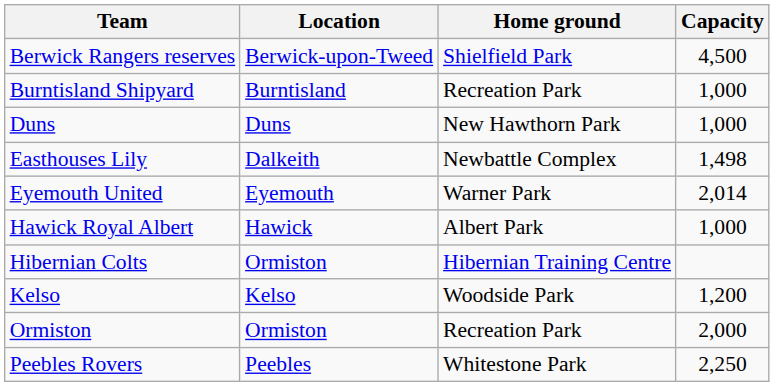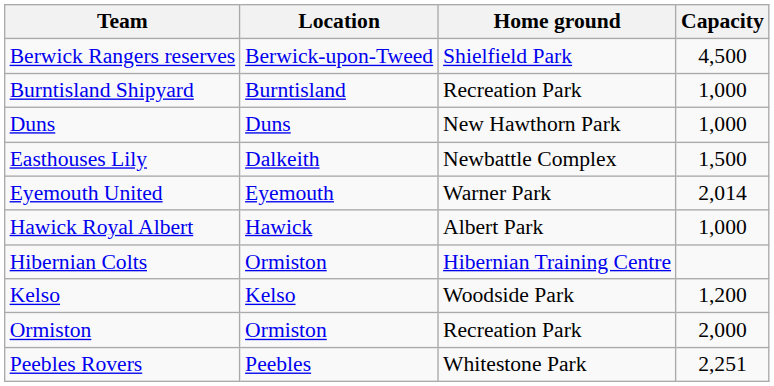 <table class="wikitable sortable">
 <tr>
 <th>Team</th>
 <th>Location</th>
 <th>Home ground</th>
 <th>Capacity</th>
 </tr>
 <tr>
 <td><a href='#'>Berwick Rangers reserves</a></td>
 <td><a href='#'>Berwick-upon-Tweed</a></td>
 <td><a href='#'>Shielfield Park</a></td>
 <td align=center>4,500</td>
 </tr>
 <tr>
 <td><a href='#'>Burntisland Shipyard</a></td>
 <td><a href='#'>Burntisland</a></td>
 <td>Recreation Park</td>
 <td align=center>1,000</td>
 </tr>
 <tr>
 <td><a href='#'>Duns</a></td>
 <td><a href='#'>Duns</a></td>
 <td>New Hawthorn Park</td>
 <td align=center>1,000</td>
 </tr>
 <tr>
 <td><a href='#'>Easthouses Lily</a></td>
 <td><a href='#'>Dalkeith</a></td>
 <td>Newbattle Complex</td>
-<td align=center>1,498</td>
+<td align=center>1,500</td>
 </tr>
 <tr>
 <td><a href='#'>Eyemouth United</a></td>
 <td><a href='#'>Eyemouth</a></td>
 <td>Warner Park</td>
 <td align=center>2,014</td>
 </tr>
 <tr>
 <td><a href='#'>Hawick Royal Albert</a></td>
 <td><a href='#'>Hawick</a></td>
 <td>Albert Park</td>
 <td align=center>1,000</td>
 </tr>
 <tr>
 <td><a href='#'>Hibernian Colts</a></td>
 <td><a href='#'>Ormiston</a></td>
 <td><a href='#'>Hibernian Training Centre</a></td>
 <td></td>
 </tr>
 <tr>
 <td><a href='#'>Kelso</a></td>
 <td><a href='#'>Kelso</a></td>
 <td>Woodside Park</td>
 <td align=center>1,200</td>
 </tr>
 <tr>
 <td><a href='#'>Ormiston</a></td>
 <td><a href='#'>Ormiston</a></td>
 <td>Recreation Park</td>
 <td align=center>2,000</td>
 </tr>
 <tr>
 <td><a href='#'>Peebles Rovers</a></td>
 <td><a href='#'>Peebles</a></td>
 <td>Whitestone Park</td>
-<td align=center>2,250</td>
+<td align=center>2,251</td>
 </tr>
 </table>
